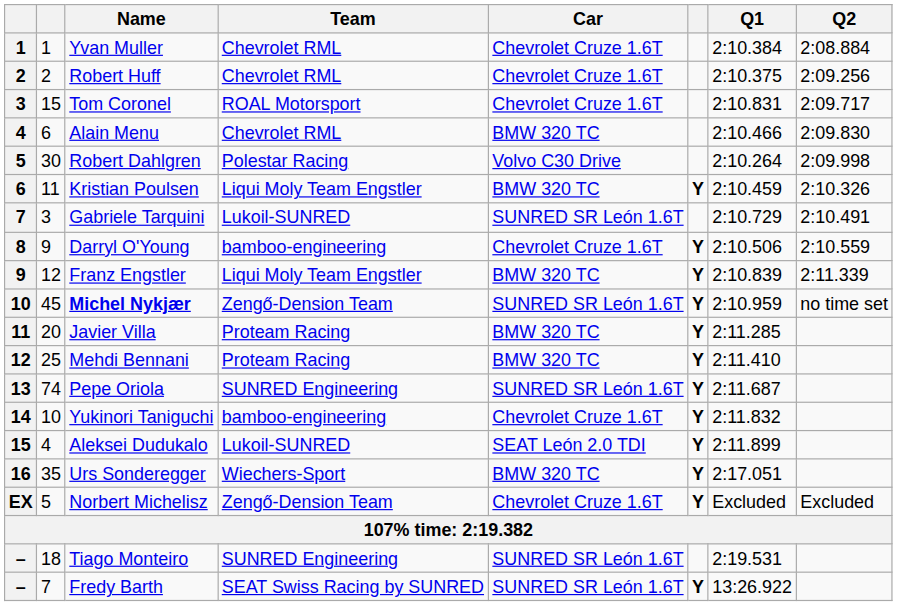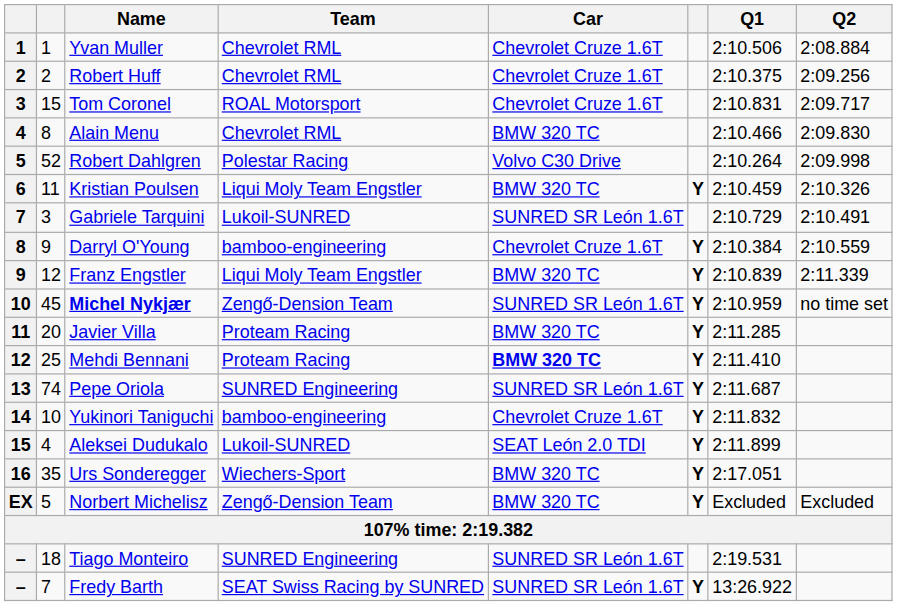 <table class="wikitable sortable" style="font-size: 95%;">
 <tr>
 <th></th>
 <th></th>
 <th>Name</th>
 <th>Team</th>
 <th>Car</th>
 <th></th>
 <th>Q1</th>
 <th>Q2</th>
 </tr>
 <tr>
 <th>1</th>
 <td>1</td>
 <td> <a href='#'>Yvan Muller</a></td>
 <td><a href='#'>Chevrolet RML</a></td>
 <td><a href='#'>Chevrolet Cruze 1.6T</a></td>
 <td></td>
-<td>2:10.384</td>
+<td>2:10.506</td>
 <td>2:08.884</td>
 </tr>
 <tr>
 <th>2</th>
 <td>2</td>
 <td> <a href='#'>Robert Huff</a></td>
 <td><a href='#'>Chevrolet RML</a></td>
 <td><a href='#'>Chevrolet Cruze 1.6T</a></td>
 <td></td>
 <td>2:10.375</td>
 <td>2:09.256</td>
 </tr>
 <tr>
 <th>3</th>
 <td>15</td>
 <td> <a href='#'>Tom Coronel</a></td>
 <td><a href='#'>ROAL Motorsport</a></td>
 <td><a href='#'>Chevrolet Cruze 1.6T</a></td>
 <td></td>
 <td>2:10.831</td>
 <td>2:09.717</td>
 </tr>
 <tr>
 <th>4</th>
-<td>6</td>
+<td>8</td>
 <td> <a href='#'>Alain Menu</a></td>
 <td><a href='#'>Chevrolet RML</a></td>
 <td><a href='#'>BMW 320 TC</a></td>
 <td></td>
 <td>2:10.466</td>
 <td>2:09.830</td>
 </tr>
 <tr>
 <th>5</th>
-<td>30</td>
+<td>52</td>
 <td> <a href='#'>Robert Dahlgren</a></td>
 <td><a href='#'>Polestar Racing</a></td>
 <td><a href='#'>Volvo C30 Drive</a></td>
 <td></td>
 <td>2:10.264</td>
 <td>2:09.998</td>
 </tr>
 <tr>
 <th>6</th>
 <td>11</td>
 <td> <a href='#'>Kristian Poulsen</a></td>
 <td><a href='#'>Liqui Moly Team Engstler</a></td>
 <td><a href='#'>BMW 320 TC</a></td>
 <td align=center><strong><span>Y</span></strong></td>
 <td>2:10.459</td>
 <td>2:10.326</td>
 </tr>
 <tr>
 <th>7</th>
 <td>3</td>
 <td> <a href='#'>Gabriele Tarquini</a></td>
 <td><a href='#'>Lukoil-SUNRED</a></td>
 <td><a href='#'>SUNRED SR León 1.6T</a></td>
 <td></td>
 <td>2:10.729</td>
 <td>2:10.491</td>
 </tr>
 <tr>
 <th>8</th>
 <td>9</td>
 <td> <a href='#'>Darryl O'Young</a></td>
 <td><a href='#'>bamboo-engineering</a></td>
 <td><a href='#'>Chevrolet Cruze 1.6T</a></td>
 <td align=center><strong><span>Y</span></strong></td>
-<td>2:10.506</td>
+<td>2:10.384</td>
 <td>2:10.559</td>
 </tr>
 <tr>
 <th>9</th>
 <td>12</td>
 <td> <a href='#'>Franz Engstler</a></td>
 <td><a href='#'>Liqui Moly Team Engstler</a></td>
 <td><a href='#'>BMW 320 TC</a></td>
 <td align=center><strong><span>Y</span></strong></td>
 <td>2:10.839</td>
 <td>2:11.339</td>
 </tr>
 <tr>
 <th>10</th>
 <td>45</td>
 <td> <strong><a href='#'>Michel Nykjær</a></strong></td>
 <td><a href='#'>Zengő-Dension Team</a></td>
 <td><a href='#'>SUNRED SR León 1.6T</a></td>
 <td align=center><strong><span>Y</span></strong></td>
 <td>2:10.959</td>
 <td>no time set</td>
 </tr>
 <tr>
 <th>11</th>
 <td>20</td>
 <td> <a href='#'>Javier Villa</a></td>
 <td><a href='#'>Proteam Racing</a></td>
 <td><a href='#'>BMW 320 TC</a></td>
 <td align=center><strong><span>Y</span></strong></td>
 <td>2:11.285</td>
 <td></td>
 </tr>
 <tr>
 <th>12</th>
 <td>25</td>
 <td> <a href='#'>Mehdi Bennani</a></td>
 <td><a href='#'>Proteam Racing</a></td>
-<td><a href='#'>BMW 320 TC</a></td>
+<td><strong><a href='#'>BMW 320 TC</a></strong></td>
 <td align=center><strong><span>Y</span></strong></td>
 <td>2:11.410</td>
 <td></td>
 </tr>
 <tr>
 <th>13</th>
 <td>74</td>
 <td> <a href='#'>Pepe Oriola</a></td>
 <td><a href='#'>SUNRED Engineering</a></td>
 <td><a href='#'>SUNRED SR León 1.6T</a></td>
 <td align=center><strong><span>Y</span></strong></td>
 <td>2:11.687</td>
 <td></td>
 </tr>
 <tr>
 <th>14</th>
 <td>10</td>
 <td> <a href='#'>Yukinori Taniguchi</a></td>
 <td><a href='#'>bamboo-engineering</a></td>
 <td><a href='#'>Chevrolet Cruze 1.6T</a></td>
 <td align=center><strong><span>Y</span></strong></td>
 <td>2:11.832</td>
 <td></td>
 </tr>
 <tr>
 <th>15</th>
 <td>4</td>
 <td> <a href='#'>Aleksei Dudukalo</a></td>
 <td><a href='#'>Lukoil-SUNRED</a></td>
 <td><a href='#'>SEAT León 2.0 TDI</a></td>
 <td align=center><strong><span>Y</span></strong></td>
 <td>2:11.899</td>
 <td></td>
 </tr>
 <tr>
 <th>16</th>
 <td>35</td>
 <td> <a href='#'>Urs Sonderegger</a></td>
 <td><a href='#'>Wiechers-Sport</a></td>
 <td><a href='#'>BMW 320 TC</a></td>
 <td align=center><strong><span>Y</span></strong></td>
 <td>2:17.051</td>
 <td></td>
 </tr>
 <tr>
 <th>EX</th>
 <td>5</td>
 <td> <a href='#'>Norbert Michelisz</a></td>
 <td><a href='#'>Zengő-Dension Team</a></td>
-<td><a href='#'>Chevrolet Cruze 1.6T</a></td>
+<td><a href='#'>BMW 320 TC</a></td>
 <td align=center><strong><span>Y</span></strong></td>
 <td>Excluded</td>
 <td>Excluded</td>
 </tr>
 <tr>
 <th colspan=8>107% time: 2:19.382</th>
 </tr>
 <tr>
 <th>–</th>
 <td>18</td>
 <td> <a href='#'>Tiago Monteiro</a></td>
 <td><a href='#'>SUNRED Engineering</a></td>
 <td><a href='#'>SUNRED SR León 1.6T</a></td>
 <td></td>
 <td>2:19.531</td>
 <td></td>
 </tr>
 <tr>
 <th>–</th>
 <td>7</td>
 <td> <a href='#'>Fredy Barth</a></td>
 <td><a href='#'>SEAT Swiss Racing by SUNRED</a></td>
 <td><a href='#'>SUNRED SR León 1.6T</a></td>
 <td align=center><strong><span>Y</span></strong></td>
 <td>13:26.922</td>
 <td></td>
 </tr>
 </table>
